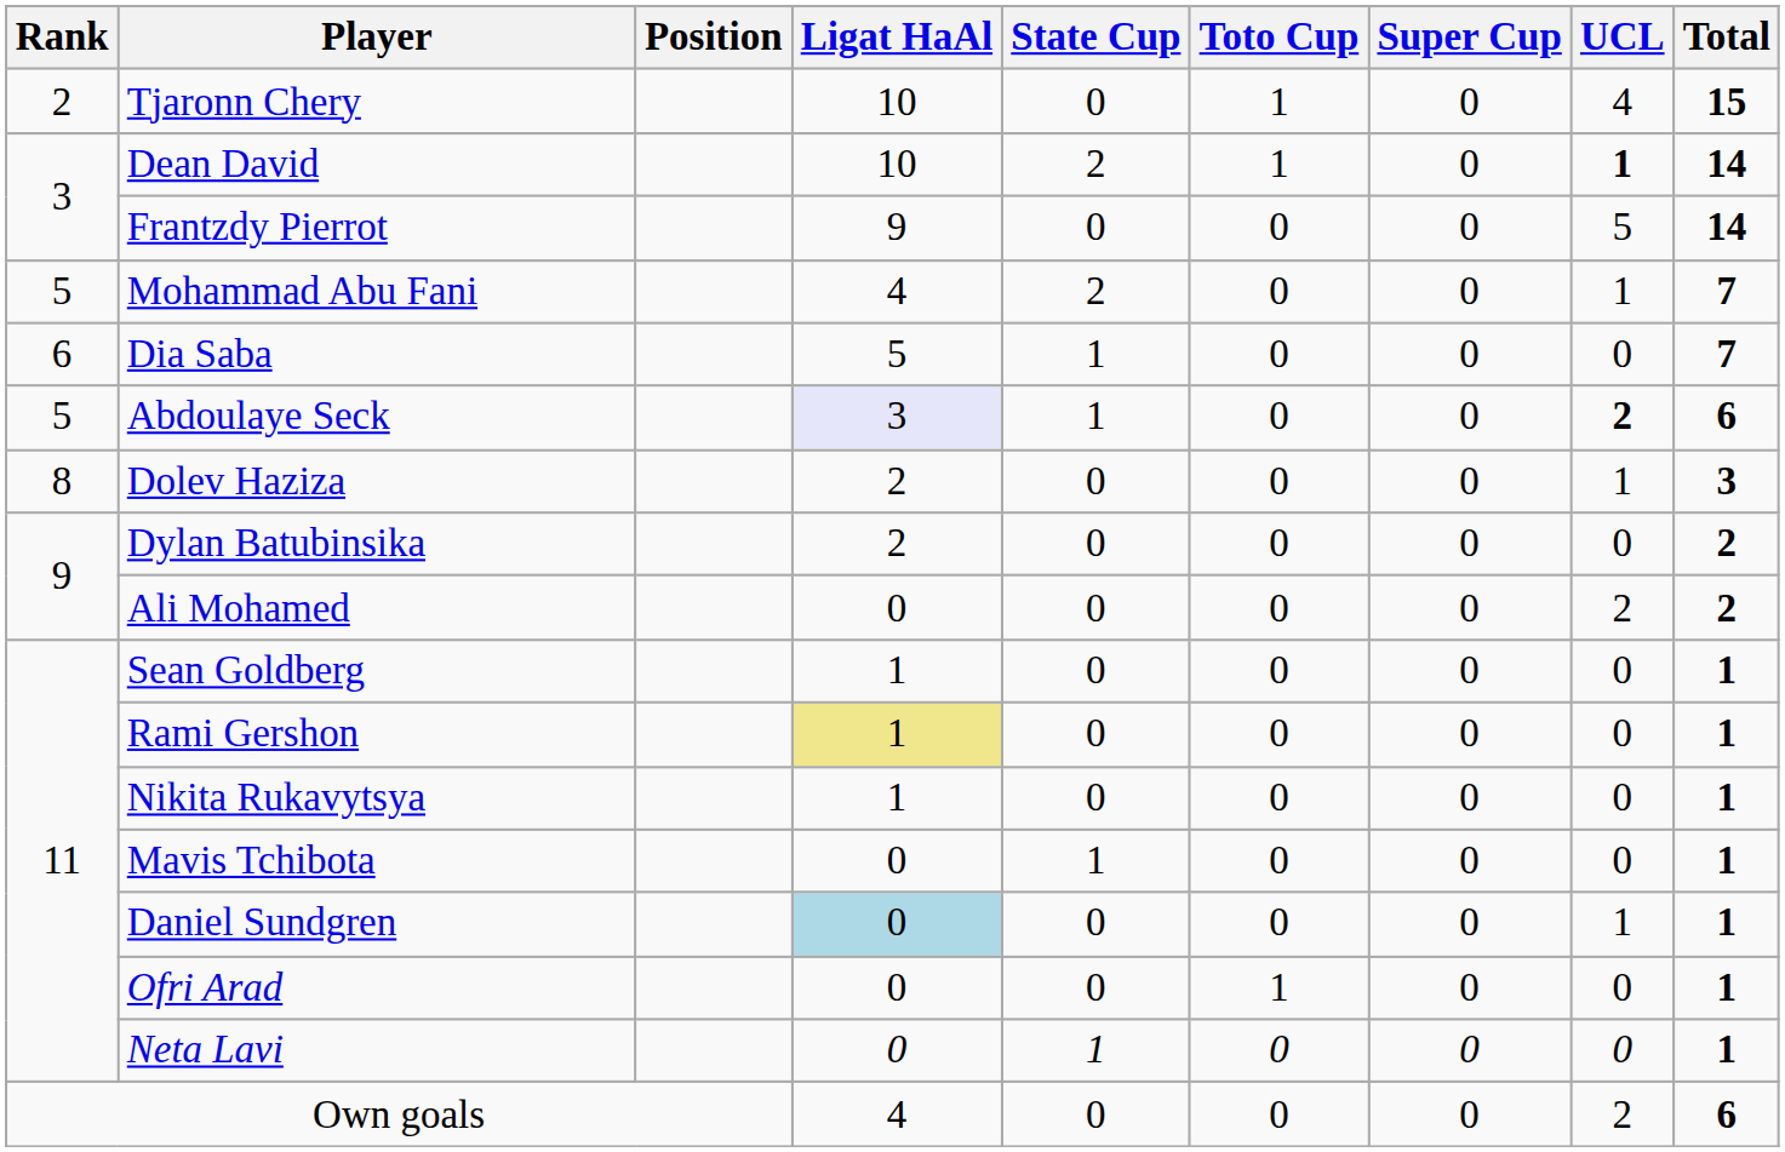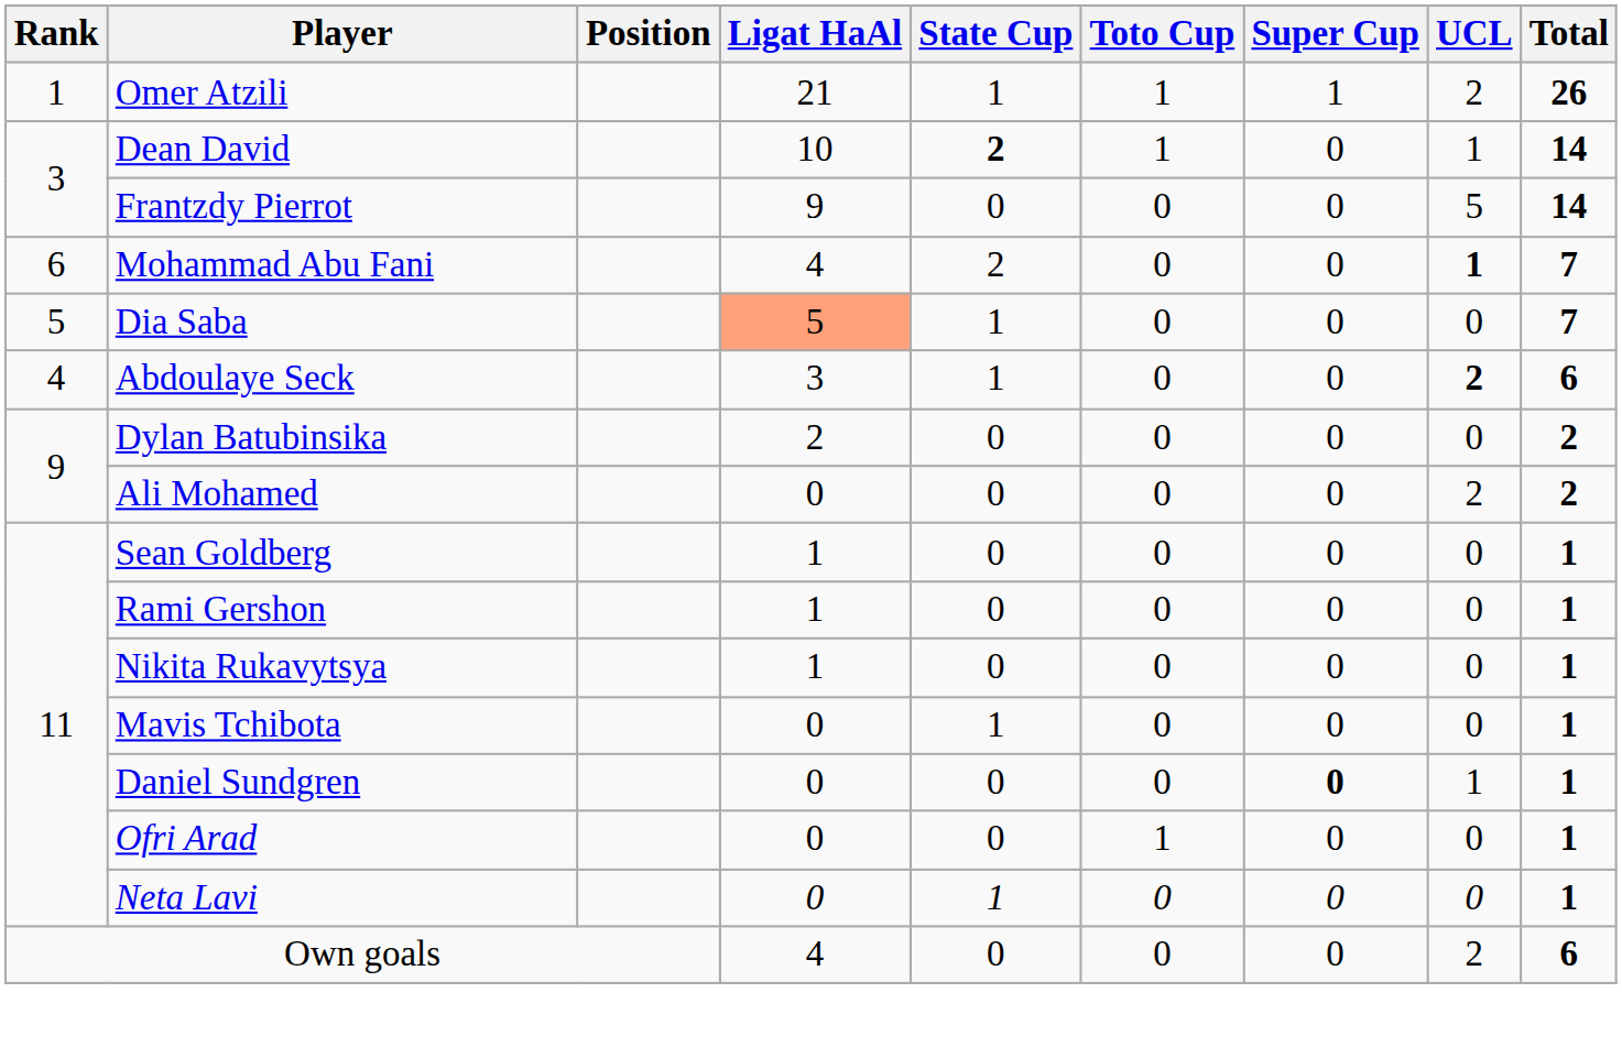 <table class="wikitable">
 <tr>
 <th>Rank</th>
 <th style="width:200px;">Player</th>
 <th>Position</th>
 <th><a href='#'>Ligat HaAl</a></th>
 <th><a href='#'>State Cup</a></th>
 <th><a href='#'>Toto Cup</a></th>
 <th><a href='#'>Super Cup</a></th>
 <th><a href='#'>UCL</a></th>
 <th>Total</th>
 </tr>
 <tr>
+<td align=center>1</td>
+<td> <a href='#'>Omer Atzili</a></td>
+<td align=center></td>
+<td align=center>21</td>
+<td align=center>1</td>
+<td align=center>1</td>
+<td align=center>1</td>
 <td align=center>2</td>
-<td> <a href='#'>Tjaronn Chery</a></td>
-<td align=center></td>
-<td align=center>10</td>
-<td align=center>0</td>
-<td align=center>1</td>
-<td align=center>0</td>
-<td align=center>4</td>
-<td align=center><strong>15</strong></td>
+<td align=center><strong>26</strong></td>
 </tr>
 <tr>
 <td align=center rowspan=2>3</td>
 <td> <a href='#'>Dean David</a></td>
 <td align=center></td>
 <td align=center>10</td>
-<td align=center>2</td>
+<td align=center><strong>2</strong></td>
 <td align=center>1</td>
 <td align=center>0</td>
-<td align=center><strong>1</strong></td>
+<td align=center>1</td>
 <td align=center><strong>14</strong></td>
 </tr>
 <tr>
 <td> <a href='#'>Frantzdy Pierrot</a></td>
 <td align=center></td>
 <td align=center>9</td>
 <td align=center>0</td>
 <td align=center>0</td>
 <td align=center>0</td>
 <td align=center>5</td>
 <td align=center><strong>14</strong></td>
 </tr>
 <tr>
-<td align=center>5</td>
+<td align=center>6</td>
 <td> <a href='#'>Mohammad Abu Fani</a></td>
 <td align=center></td>
 <td align=center>4</td>
 <td align=center>2</td>
 <td align=center>0</td>
 <td align=center>0</td>
-<td align=center>1</td>
+<td align=center><strong>1</strong></td>
 <td align=center><strong>7</strong></td>
 </tr>
 <tr>
-<td align=center>6</td>
+<td align=center>5</td>
 <td> <a href='#'>Dia Saba</a></td>
 <td align=center></td>
-<td align=center>5</td>
+<td align=center style="background: lightsalmon;">5</td>
 <td align=center>1</td>
 <td align=center>0</td>
 <td align=center>0</td>
 <td align=center>0</td>
 <td align=center><strong>7</strong></td>
 </tr>
 <tr>
-<td align=center>5</td>
+<td align=center>4</td>
 <td> <a href='#'>Abdoulaye Seck</a></td>
 <td align=center></td>
-<td align=center style="background: lavender;">3</td>
+<td align=center>3</td>
 <td align=center>1</td>
 <td align=center>0</td>
 <td align=center>0</td>
 <td align=center><strong>2</strong></td>
 <td align=center><strong>6</strong></td>
-</tr>
-<tr>
-<td align=center>8</td>
-<td> <a href='#'>Dolev Haziza</a></td>
-<td align=center></td>
-<td align=center>2</td>
-<td align=center>0</td>
-<td align=center>0</td>
-<td align=center>0</td>
-<td align=center>1</td>
-<td align=center><strong>3</strong></td>
 </tr>
 <tr>
 <td align=center rowspan=2>9</td>
 <td> <a href='#'>Dylan Batubinsika</a></td>
 <td align=center></td>
 <td align=center>2</td>
 <td align=center>0</td>
 <td align=center>0</td>
 <td align=center>0</td>
 <td align=center>0</td>
 <td align=center><strong>2</strong></td>
 </tr>
 <tr>
 <td> <a href='#'>Ali Mohamed</a></td>
 <td align=center></td>
 <td align=center>0</td>
 <td align=center>0</td>
 <td align=center>0</td>
 <td align=center>0</td>
 <td align=center>2</td>
 <td align=center><strong>2</strong></td>
 </tr>
 <tr>
 <td align=center rowspan=7>11</td>
 <td> <a href='#'>Sean Goldberg</a></td>
 <td align=center></td>
 <td align=center>1</td>
 <td align=center>0</td>
 <td align=center>0</td>
 <td align=center>0</td>
 <td align=center>0</td>
 <td align=center><strong>1</strong></td>
 </tr>
 <tr>
 <td> <a href='#'>Rami Gershon</a></td>
 <td align=center></td>
-<td align=center style="background: khaki;">1</td>
+<td align=center>1</td>
 <td align=center>0</td>
 <td align=center>0</td>
 <td align=center>0</td>
 <td align=center>0</td>
 <td align=center><strong>1</strong></td>
 </tr>
 <tr>
 <td>  <a href='#'>Nikita Rukavytsya</a></td>
 <td align=center></td>
 <td align=center>1</td>
 <td align=center>0</td>
 <td align=center>0</td>
 <td align=center>0</td>
 <td align=center>0</td>
 <td align=center><strong>1</strong></td>
 </tr>
 <tr>
 <td>  <a href='#'>Mavis Tchibota</a></td>
 <td align=center></td>
 <td align=center>0</td>
 <td align=center>1</td>
 <td align=center>0</td>
 <td align=center>0</td>
 <td align=center>0</td>
 <td align=center><strong>1</strong></td>
 </tr>
 <tr>
 <td> <a href='#'>Daniel Sundgren</a></td>
 <td align=center></td>
-<td align=center style="background: lightblue;">0</td>
 <td align=center>0</td>
 <td align=center>0</td>
 <td align=center>0</td>
+<td align=center><strong>0</strong></td>
 <td align=center>1</td>
 <td align=center><strong>1</strong></td>
 </tr>
 <tr>
 <td> <em><a href='#'>Ofri Arad</a></em></td>
 <td align=center></td>
 <td align=center>0</td>
 <td align=center>0</td>
 <td align=center>1</td>
 <td align=center>0</td>
 <td align=center>0</td>
 <td align=center><strong>1</strong></td>
 </tr>
 <tr>
 <td> <em><a href='#'>Neta Lavi</a></em></td>
 <td align=center></td>
 <td align=center><em>0</em></td>
 <td align=center><em>1</em></td>
 <td align=center><em>0</em></td>
 <td align=center><em>0</em></td>
 <td align=center><em>0</em></td>
 <td align=center><strong>1</strong></td>
 </tr>
 <tr>
 <td align=center colspan=3>Own goals</td>
 <td align=center>4</td>
 <td align=center>0</td>
 <td align=center>0</td>
 <td align=center>0</td>
 <td align=center>2</td>
 <td align=center><strong>6</strong></td>
 </tr>
 </table>
